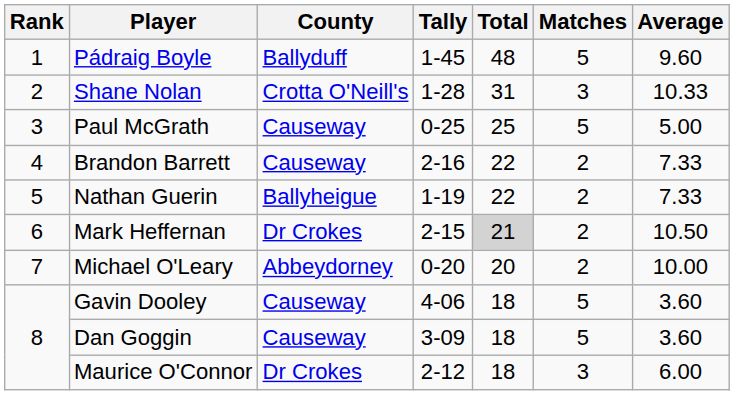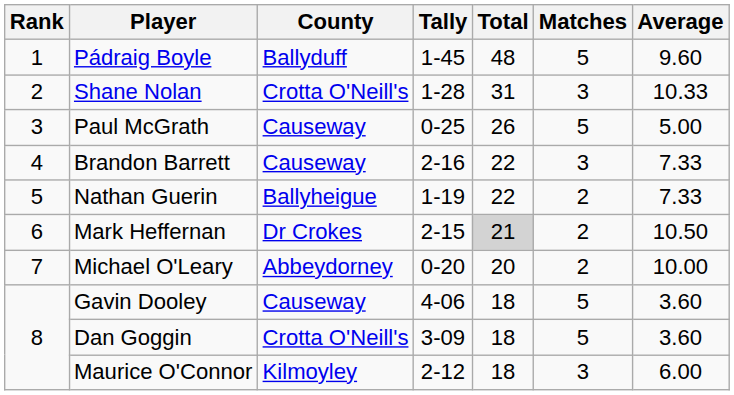 <table class="wikitable">
 <tr>
 <th>Rank</th>
 <th>Player</th>
 <th>County</th>
 <th>Tally</th>
 <th>Total</th>
 <th>Matches</th>
 <th>Average</th>
 </tr>
 <tr>
 <td rowspan=1 align=center>1</td>
 <td><a href='#'>Pádraig Boyle</a></td>
 <td><a href='#'>Ballyduff</a></td>
 <td align=center>1-45</td>
 <td align=center>48</td>
 <td align=center>5</td>
 <td align=center>9.60</td>
 </tr>
 <tr>
 <td rowspan=1 align=center>2</td>
 <td><a href='#'>Shane Nolan</a></td>
 <td><a href='#'>Crotta O'Neill's</a></td>
 <td align=center>1-28</td>
 <td align=center>31</td>
 <td align=center>3</td>
 <td align=center>10.33</td>
 </tr>
 <tr>
 <td rowspan=1 align=center>3</td>
 <td>Paul McGrath</td>
 <td><a href='#'>Causeway</a></td>
 <td align=center>0-25</td>
-<td align=center>25</td>
+<td align=center>26</td>
 <td align=center>5</td>
 <td align=center>5.00</td>
 </tr>
 <tr>
 <td rowspan=1 align=center>4</td>
 <td>Brandon Barrett</td>
 <td><a href='#'>Causeway</a></td>
 <td align=center>2-16</td>
 <td align=center>22</td>
-<td align=center>2</td>
+<td align=center>3</td>
 <td align=center>7.33</td>
 </tr>
 <tr>
 <td rowspan=1 align=center>5</td>
 <td>Nathan Guerin</td>
 <td><a href='#'>Ballyheigue</a></td>
 <td align=center>1-19</td>
 <td align=center>22</td>
 <td align=center>2</td>
 <td align=center>7.33</td>
 </tr>
 <tr>
 <td rowspan=1 align=center>6</td>
 <td>Mark Heffernan</td>
 <td><a href='#'>Dr Crokes</a></td>
 <td align=center>2-15</td>
 <td align=center style="background: lightgrey;">21</td>
 <td align=center>2</td>
 <td align=center>10.50</td>
 </tr>
 <tr>
 <td rowspan=1 align=center>7</td>
 <td>Michael O'Leary</td>
 <td><a href='#'>Abbeydorney</a></td>
 <td align=center>0-20</td>
 <td align=center>20</td>
 <td align=center>2</td>
 <td align=center>10.00</td>
 </tr>
 <tr>
 <td rowspan=3 align=center>8</td>
 <td>Gavin Dooley</td>
 <td><a href='#'>Causeway</a></td>
 <td align=center>4-06</td>
 <td align=center>18</td>
 <td align=center>5</td>
 <td align=center>3.60</td>
 </tr>
 <tr>
 <td>Dan Goggin</td>
-<td><a href='#'>Causeway</a></td>
+<td><a href='#'>Crotta O'Neill's</a></td>
 <td align=center>3-09</td>
 <td align=center>18</td>
 <td align=center>5</td>
 <td align=center>3.60</td>
 </tr>
 <tr>
 <td>Maurice O'Connor</td>
-<td><a href='#'>Dr Crokes</a></td>
+<td><a href='#'>Kilmoyley</a></td>
 <td align=center>2-12</td>
 <td align=center>18</td>
 <td align=center>3</td>
 <td align=center>6.00</td>
 </tr>
 </table>
